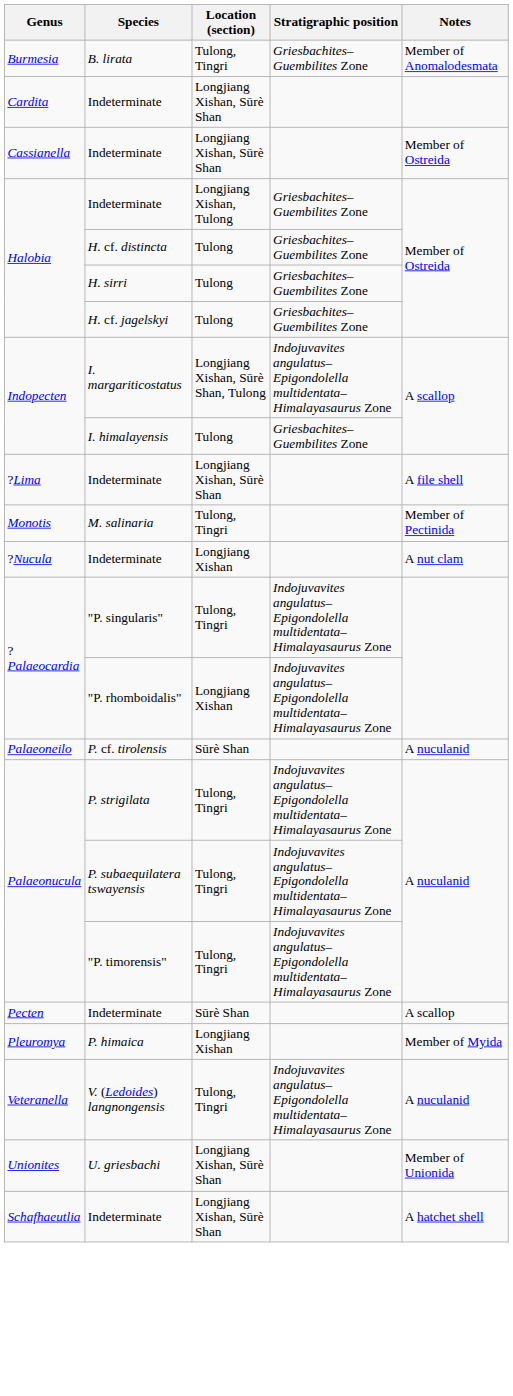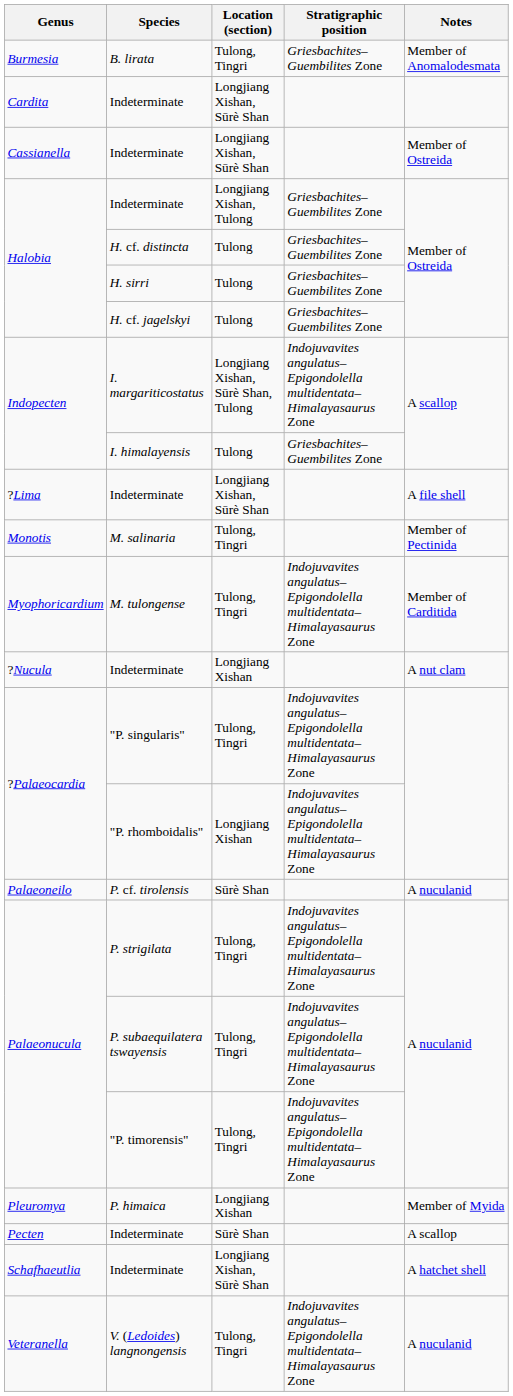 <table class="wikitable" align="center">
 <tr>
 <th>Genus</th>
 <th>Species</th>
 <th>Location (section)</th>
 <th>Stratigraphic position</th>
 <th>Notes</th>
 </tr>
 <tr>
 <td><em><a href='#'>Burmesia</a></em></td>
 <td><em>B. lirata</em></td>
 <td>Tulong, Tingri</td>
 <td><em>Griesbachites</em>–<em>Guembilites</em> Zone</td>
 <td>Member of <a href='#'>Anomalodesmata</a></td>
 </tr>
 <tr>
 <td><em><a href='#'>Cardita</a></em></td>
 <td>Indeterminate</td>
 <td>Longjiang Xishan, Sūrè Shan</td>
 <td></td>
 <td></td>
 </tr>
 <tr>
 <td><em><a href='#'>Cassianella</a></em></td>
 <td>Indeterminate</td>
 <td>Longjiang Xishan, Sūrè Shan</td>
 <td></td>
 <td>Member of <a href='#'>Ostreida</a></td>
 </tr>
 <tr>
 <td rowspan="4"><em><a href='#'>Halobia</a></em></td>
 <td>Indeterminate</td>
 <td>Longjiang Xishan, Tulong</td>
 <td><em>Griesbachites</em>–<em>Guembilites</em> Zone</td>
 <td rowspan="4">Member of <a href='#'>Ostreida</a></td>
 </tr>
 <tr>
 <td><em>H.</em> cf. <em>distincta</em></td>
 <td>Tulong</td>
 <td><em>Griesbachites</em>–<em>Guembilites</em> Zone</td>
 </tr>
 <tr>
 <td><em>H. sirri</em></td>
 <td>Tulong</td>
 <td><em>Griesbachites</em>–<em>Guembilites</em> Zone</td>
 </tr>
 <tr>
 <td><em>H.</em> cf. <em>jagelskyi</em></td>
 <td>Tulong</td>
 <td><em>Griesbachites</em>–<em>Guembilites</em> Zone</td>
 </tr>
 <tr>
 <td rowspan="2"><em><a href='#'>Indopecten</a></em></td>
 <td><em>I. margariticostatus</em></td>
 <td>Longjiang Xishan, Sūrè Shan, Tulong</td>
 <td><em>Indojuvavites angulatus</em>–<em>Epigondolella multidentata</em>–<em>Himalayasaurus</em> Zone</td>
 <td rowspan="2">A <a href='#'>scallop</a></td>
 </tr>
 <tr>
 <td><em>I. himalayensis</em></td>
 <td>Tulong</td>
 <td><em>Griesbachites</em>–<em>Guembilites</em> Zone</td>
 </tr>
 <tr>
 <td>?<em><a href='#'>Lima</a></em></td>
 <td>Indeterminate</td>
 <td>Longjiang Xishan, Sūrè Shan</td>
 <td></td>
 <td>A <a href='#'>file shell</a></td>
 </tr>
 <tr>
 <td><em><a href='#'>Monotis</a></em></td>
 <td><em>M. salinaria</em></td>
 <td>Tulong, Tingri</td>
 <td></td>
 <td>Member of <a href='#'>Pectinida</a></td>
 </tr>
 <tr>
+<td><em><a href='#'>Myophoricardium</a></em></td>
+<td><em>M. tulongense</em></td>
+<td>Tulong, Tingri</td>
+<td><em>Indojuvavites angulatus</em>–<em>Epigondolella multidentata</em>–<em>Himalayasaurus</em> Zone</td>
+<td>Member of <a href='#'>Carditida</a></td>
+</tr>
+<tr>
 <td>?<em><a href='#'>Nucula</a></em></td>
 <td>Indeterminate</td>
 <td>Longjiang Xishan</td>
 <td></td>
 <td>A <a href='#'>nut clam</a></td>
 </tr>
 <tr>
 <td rowspan="2">?<em><a href='#'>Palaeocardia</a></em></td>
 <td>"P. singularis"</td>
 <td>Tulong, Tingri</td>
 <td><em>Indojuvavites angulatus</em>–<em>Epigondolella multidentata</em>–<em>Himalayasaurus</em> Zone</td>
 <td rowspan="2"></td>
 </tr>
 <tr>
 <td>"P. rhomboidalis"</td>
 <td>Longjiang Xishan</td>
 <td><em>Indojuvavites angulatus</em>–<em>Epigondolella multidentata</em>–<em>Himalayasaurus</em> Zone</td>
 </tr>
 <tr>
 <td><em><a href='#'>Palaeoneilo</a></em></td>
 <td><em>P.</em> cf. <em>tirolensis</em></td>
 <td>Sūrè Shan</td>
 <td></td>
 <td>A <a href='#'>nuculanid</a></td>
 </tr>
 <tr>
 <td rowspan="3"><em><a href='#'>Palaeonucula</a></em></td>
 <td><em>P. strigilata</em></td>
 <td>Tulong, Tingri</td>
 <td><em>Indojuvavites angulatus</em>–<em>Epigondolella multidentata</em>–<em>Himalayasaurus</em> Zone</td>
 <td rowspan="3">A <a href='#'>nuculanid</a></td>
 </tr>
 <tr>
 <td><em>P. subaequilatera tswayensis</em></td>
 <td>Tulong, Tingri</td>
 <td><em>Indojuvavites angulatus</em>–<em>Epigondolella multidentata</em>–<em>Himalayasaurus</em> Zone</td>
 </tr>
 <tr>
 <td>"P. timorensis"</td>
 <td>Tulong, Tingri</td>
 <td><em>Indojuvavites angulatus</em>–<em>Epigondolella multidentata</em>–<em>Himalayasaurus</em> Zone</td>
 </tr>
 <tr>
+<td><em><a href='#'>Pleuromya</a></em></td>
+<td><em>P. himaica</em></td>
+<td>Longjiang Xishan</td>
+<td></td>
+<td>Member of <a href='#'>Myida</a></td>
+</tr>
+<tr>
 <td><em><a href='#'>Pecten</a></em></td>
 <td>Indeterminate</td>
 <td>Sūrè Shan</td>
 <td></td>
 <td>A scallop</td>
 </tr>
 <tr>
-<td><em><a href='#'>Pleuromya</a></em></td>
-<td><em>P. himaica</em></td>
-<td>Longjiang Xishan</td>
+<td><em><a href='#'>Schafhaeutlia</a></em></td>
+<td>Indeterminate</td>
+<td>Longjiang Xishan, Sūrè Shan</td>
 <td></td>
-<td>Member of <a href='#'>Myida</a></td>
+<td>A <a href='#'>hatchet shell</a></td>
 </tr>
 <tr>
 <td><em><a href='#'>Veteranella</a></em></td>
 <td><em>V.</em> (<em><a href='#'>Ledoides</a></em>) <em>langnongensis</em></td>
 <td>Tulong, Tingri</td>
 <td><em>Indojuvavites angulatus</em>–<em>Epigondolella multidentata</em>–<em>Himalayasaurus</em> Zone</td>
 <td>A <a href='#'>nuculanid</a></td>
 </tr>
-<tr>
-<td><em><a href='#'>Unionites</a></em></td>
-<td><em>U. griesbachi</em></td>
-<td>Longjiang Xishan, Sūrè Shan</td>
-<td></td>
-<td>Member of <a href='#'>Unionida</a></td>
-</tr>
-<tr>
-<td><em><a href='#'>Schafhaeutlia</a></em></td>
-<td>Indeterminate</td>
-<td>Longjiang Xishan, Sūrè Shan</td>
-<td></td>
-<td>A <a href='#'>hatchet shell</a></td>
-</tr>
 </table>
